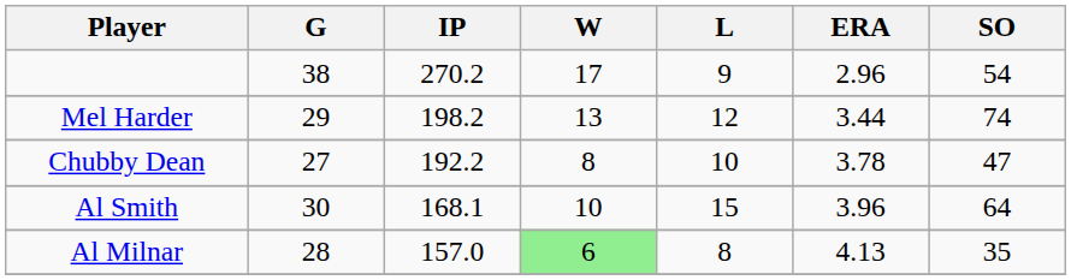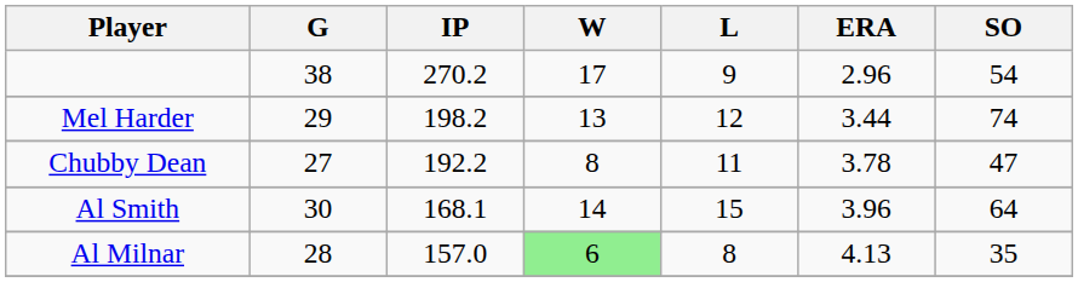 <table class="wikitable sortable">
 <tr>
 <th bgcolor="#DDDDFF" width="16%">Player</th>
 <th bgcolor="#DDDDFF" width="9%">G</th>
 <th bgcolor="#DDDDFF" width="9%">IP</th>
 <th bgcolor="#DDDDFF" width="9%">W</th>
 <th bgcolor="#DDDDFF" width="9%">L</th>
 <th bgcolor="#DDDDFF" width="9%">ERA</th>
 <th bgcolor="#DDDDFF" width="9%">SO</th>
 </tr>
 <tr align="center">
 <td></td>
 <td>38</td>
 <td>270.2</td>
 <td>17</td>
 <td>9</td>
 <td>2.96</td>
 <td>54</td>
 </tr>
 <tr>
 </tr>
 <tr align="center">
 <td><a href='#'>Mel Harder</a></td>
 <td>29</td>
 <td>198.2</td>
 <td>13</td>
 <td>12</td>
 <td>3.44</td>
 <td>74</td>
 </tr>
 <tr>
 </tr>
 <tr align="center">
 <td><a href='#'>Chubby Dean</a></td>
 <td>27</td>
 <td>192.2</td>
 <td>8</td>
-<td>10</td>
+<td>11</td>
 <td>3.78</td>
 <td>47</td>
 </tr>
 <tr>
 </tr>
 <tr align="center">
 <td><a href='#'>Al Smith</a></td>
 <td>30</td>
 <td>168.1</td>
-<td>10</td>
+<td>14</td>
 <td>15</td>
 <td>3.96</td>
 <td>64</td>
 </tr>
 <tr>
 </tr>
 <tr align="center">
 <td><a href='#'>Al Milnar</a></td>
 <td>28</td>
 <td>157.0</td>
 <td style="background: lightgreen;">6</td>
 <td>8</td>
 <td>4.13</td>
 <td>35</td>
 </tr>
 <tr align="center">
 </tr>
 </table>
